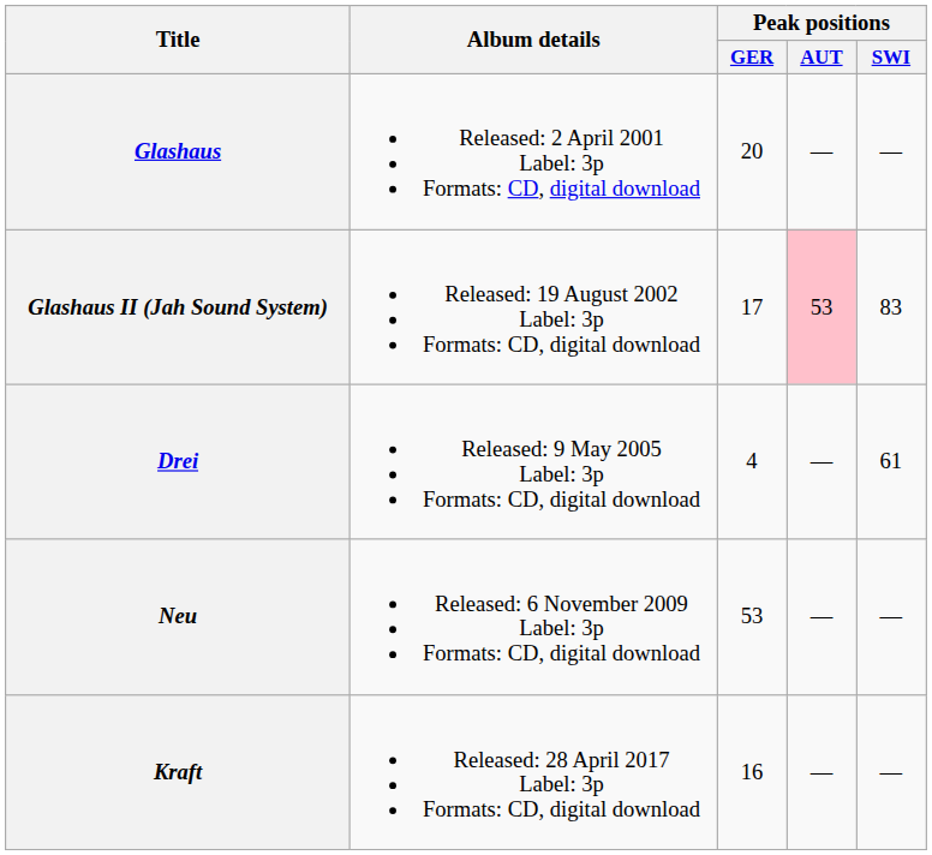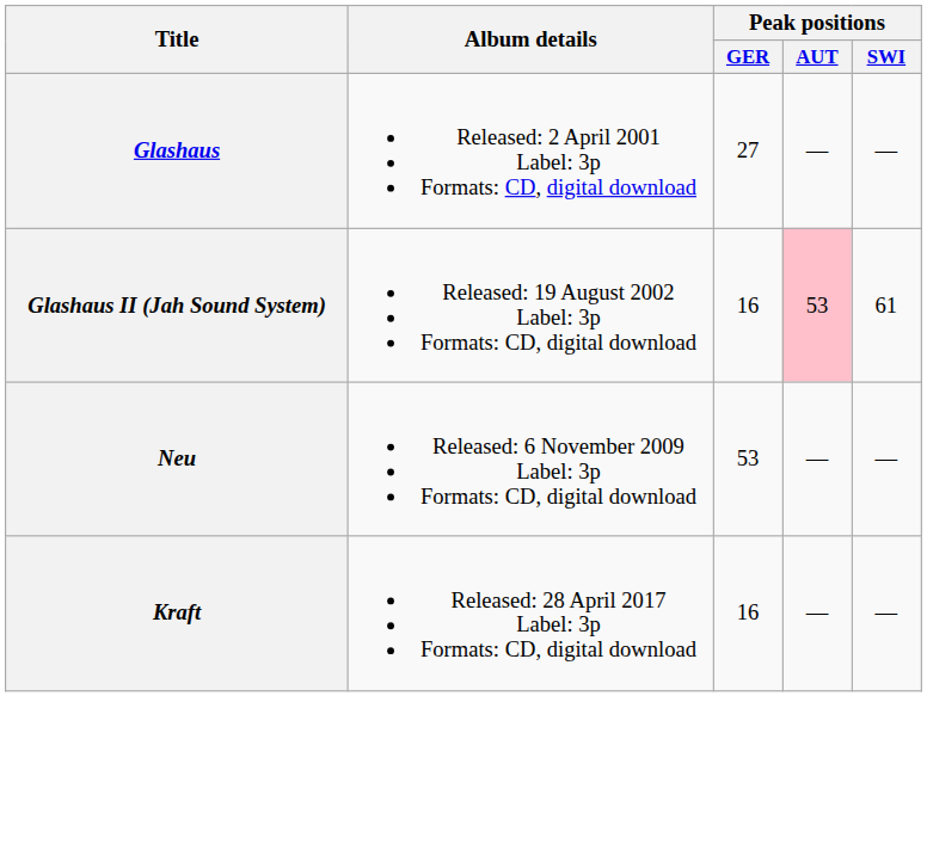 <table class="wikitable plainrowheaders" style="text-align:center;" border="1">
 <tr>
 <th scope="col" rowspan="2" style="width:15em;">Title</th>
 <th scope="col" rowspan="2" style="width:16em;">Album details</th>
 <th scope="col" colspan="3">Peak positions</th>
 </tr>
 <tr>
 <th scope="col" style="width:3em;font-size:90%;"><a href='#'>GER</a><br></th>
 <th scope="col" style="width:3em;font-size:90%;"><a href='#'>AUT</a><br></th>
 <th scope="col" style="width:3em;font-size:90%;"><a href='#'>SWI</a><br></th>
 </tr>
 <tr>
 <th scope="row"><em><a href='#'>Glashaus</a></em></th>
 <td><br><ul><li>Released: 2 April 2001</li><li>Label: 3p</li><li>Formats: <a href='#'>CD</a>, <a href='#'>digital download</a></li></ul></td>
-<td>20</td>
+<td>27</td>
 <td>—</td>
 <td>—</td>
 </tr>
 <tr>
 <th scope="row"><em>Glashaus II (Jah Sound System)</em></th>
 <td><br><ul><li>Released: 19 August 2002</li><li>Label: 3p</li><li>Formats: CD, digital download</li></ul></td>
-<td>17</td>
+<td>16</td>
 <td style="background: pink;">53</td>
-<td>83</td>
-</tr>
-<tr>
-<th scope="row"><em><a href='#'>Drei</a></em></th>
-<td><br><ul><li>Released: 9 May 2005</li><li>Label: 3p</li><li>Formats: CD, digital download</li></ul></td>
-<td>4</td>
-<td>—</td>
 <td>61</td>
 </tr>
 <tr>
 <th scope="row"><em>Neu</em></th>
 <td><br><ul><li>Released: 6 November 2009</li><li>Label: 3p</li><li>Formats: CD, digital download</li></ul></td>
 <td>53</td>
 <td>—</td>
 <td>—</td>
 </tr>
 <tr>
 <th scope="row"><em>Kraft</em></th>
 <td><br><ul><li>Released: 28 April 2017</li><li>Label: 3p</li><li>Formats: CD, digital download</li></ul></td>
 <td>16</td>
 <td>—</td>
 <td>—</td>
 </tr>
 </table>
